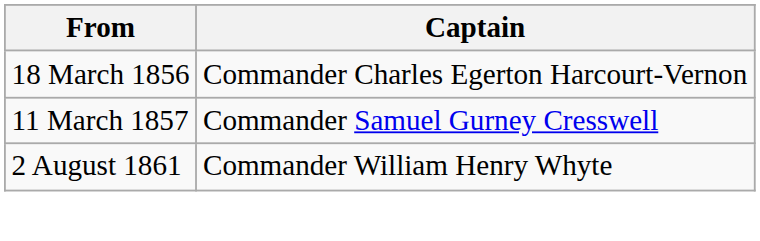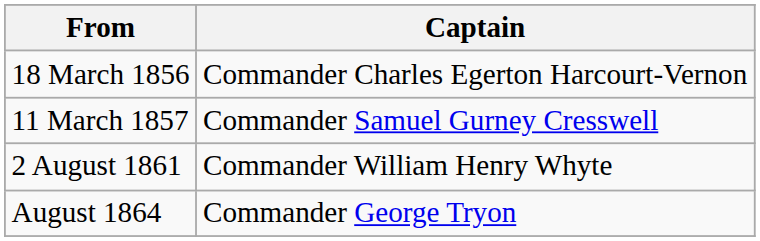 <table class="wikitable" style="text-align:left">
 <tr>
 <th>From</th>
 <th>Captain</th>
 </tr>
 <tr>
 <td>18 March 1856</td>
 <td>Commander Charles Egerton Harcourt-Vernon</td>
 </tr>
 <tr>
 <td>11 March 1857</td>
 <td>Commander <a href='#'>Samuel Gurney Cresswell</a></td>
 </tr>
 <tr>
 <td>2 August 1861</td>
 <td>Commander William Henry Whyte</td>
 </tr>
+<tr>
+<td>August 1864</td>
+<td>Commander <a href='#'>George Tryon</a></td>
+</tr>
 </table>
